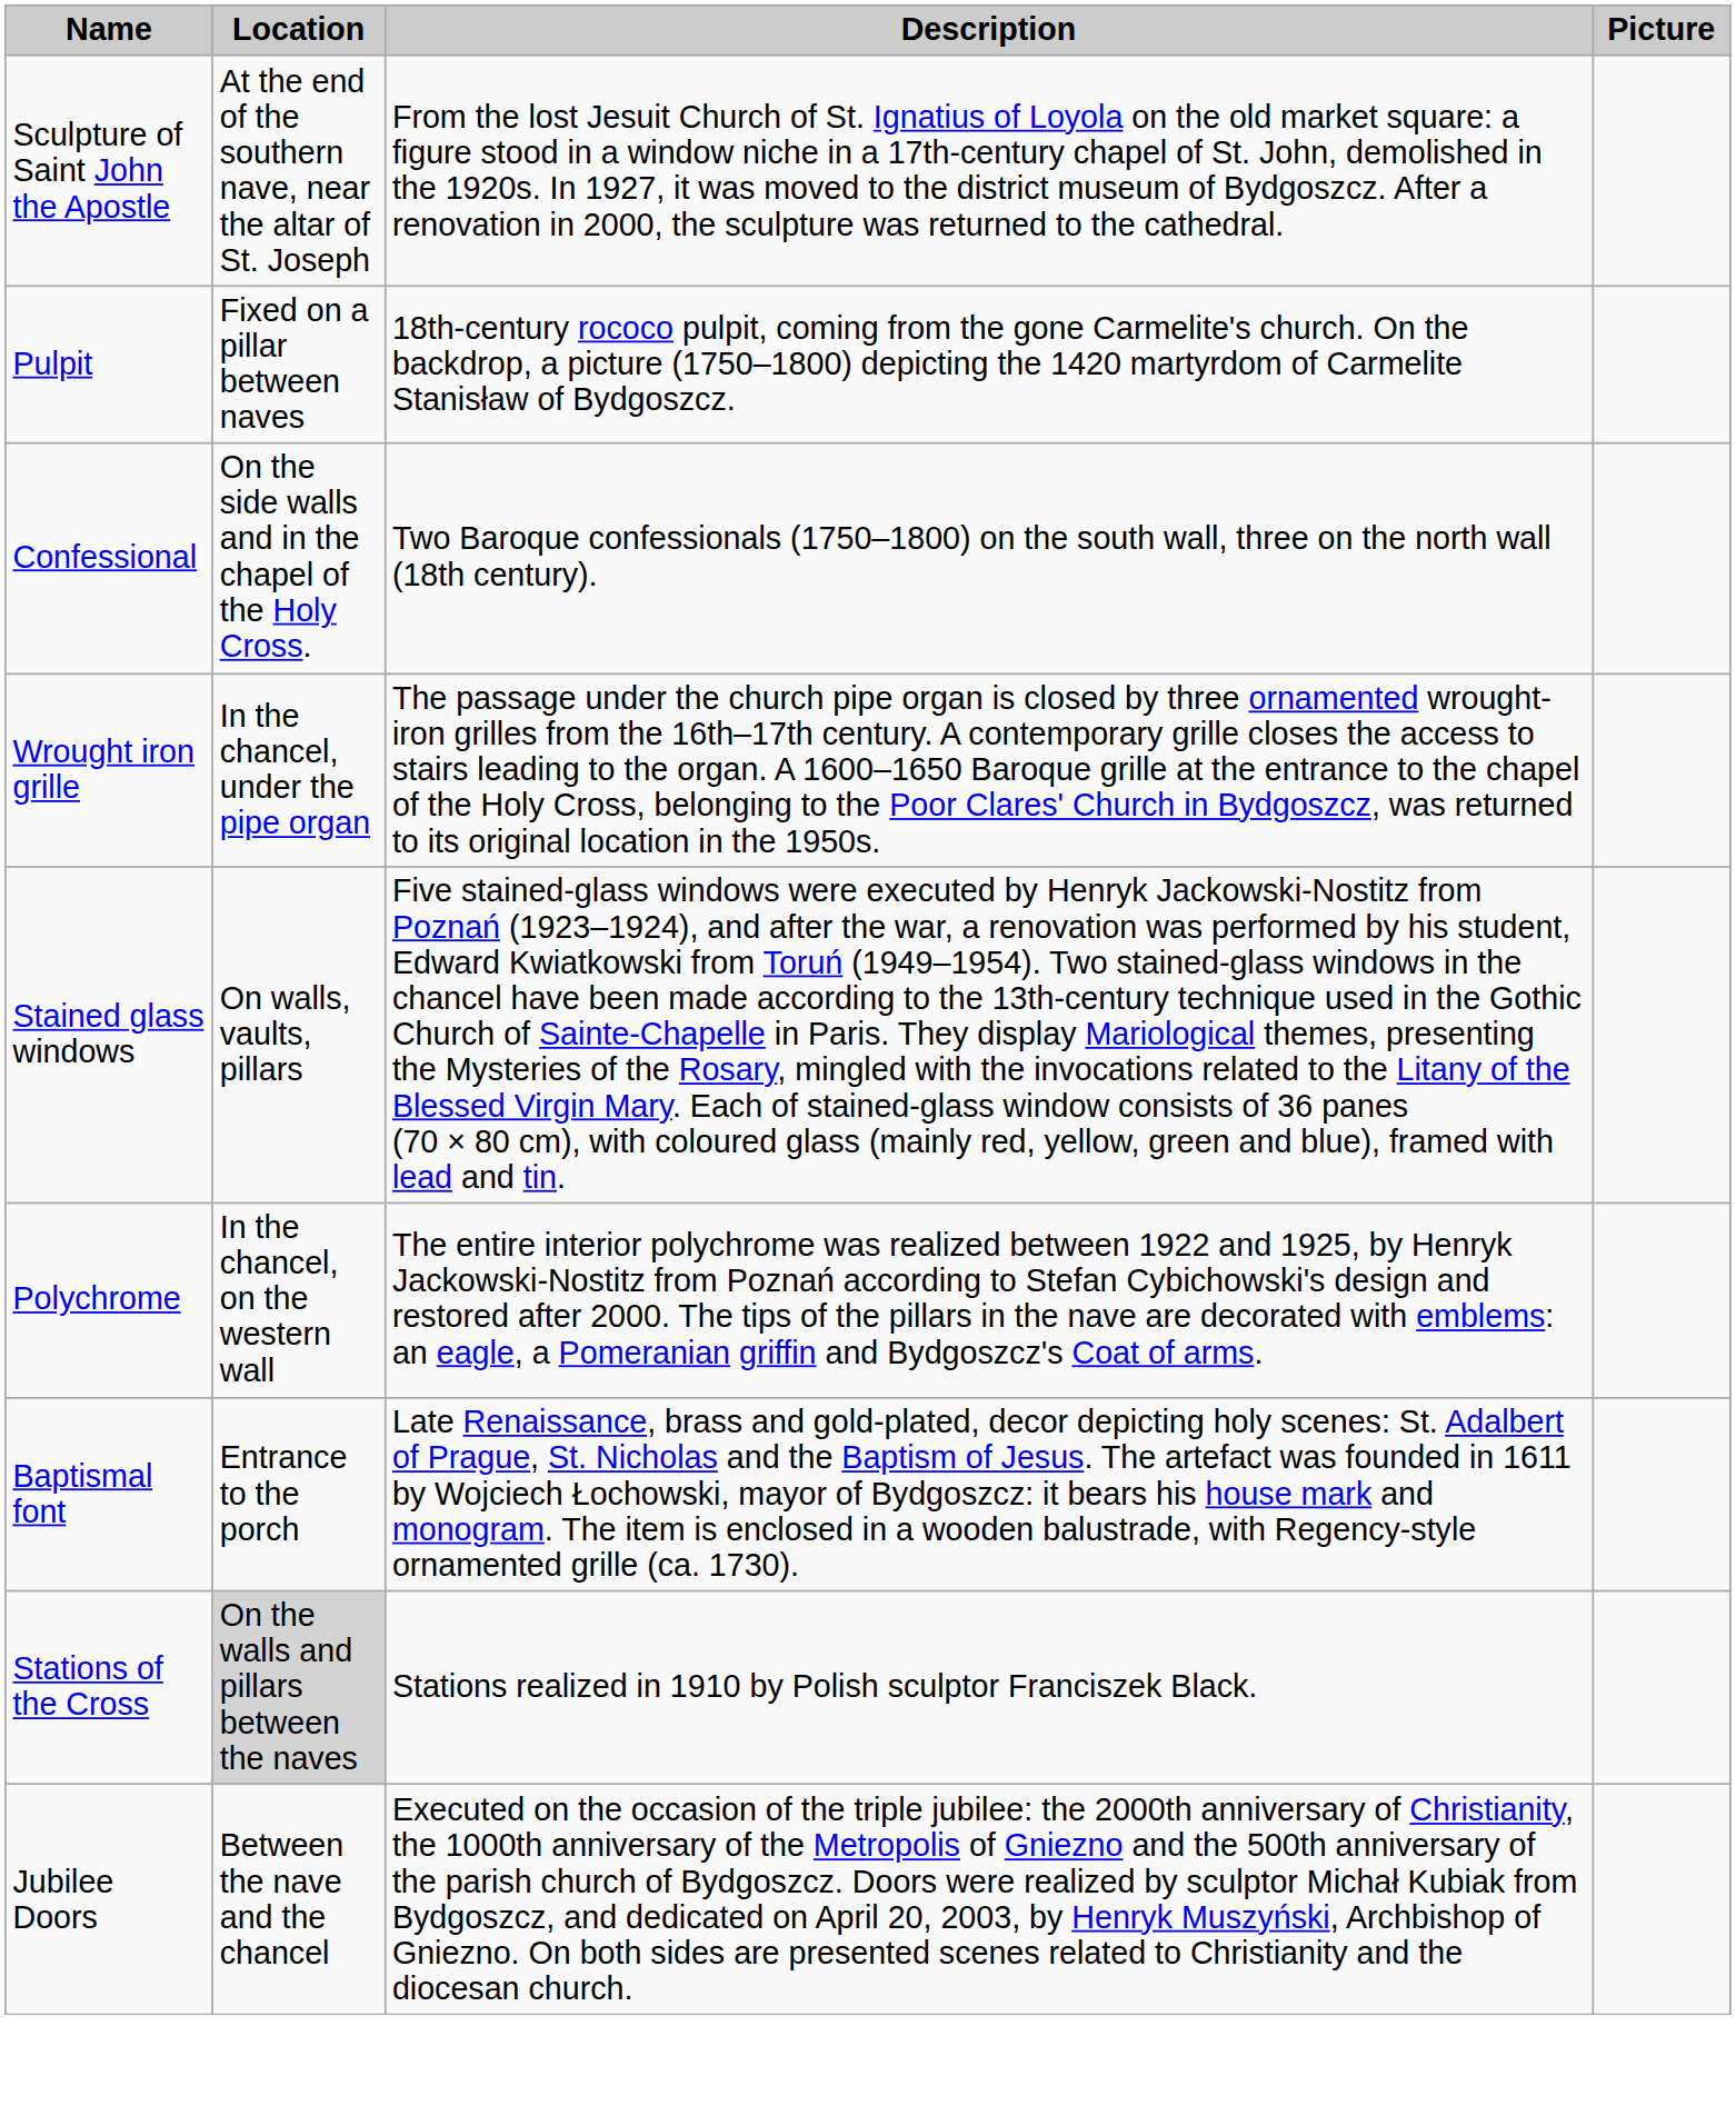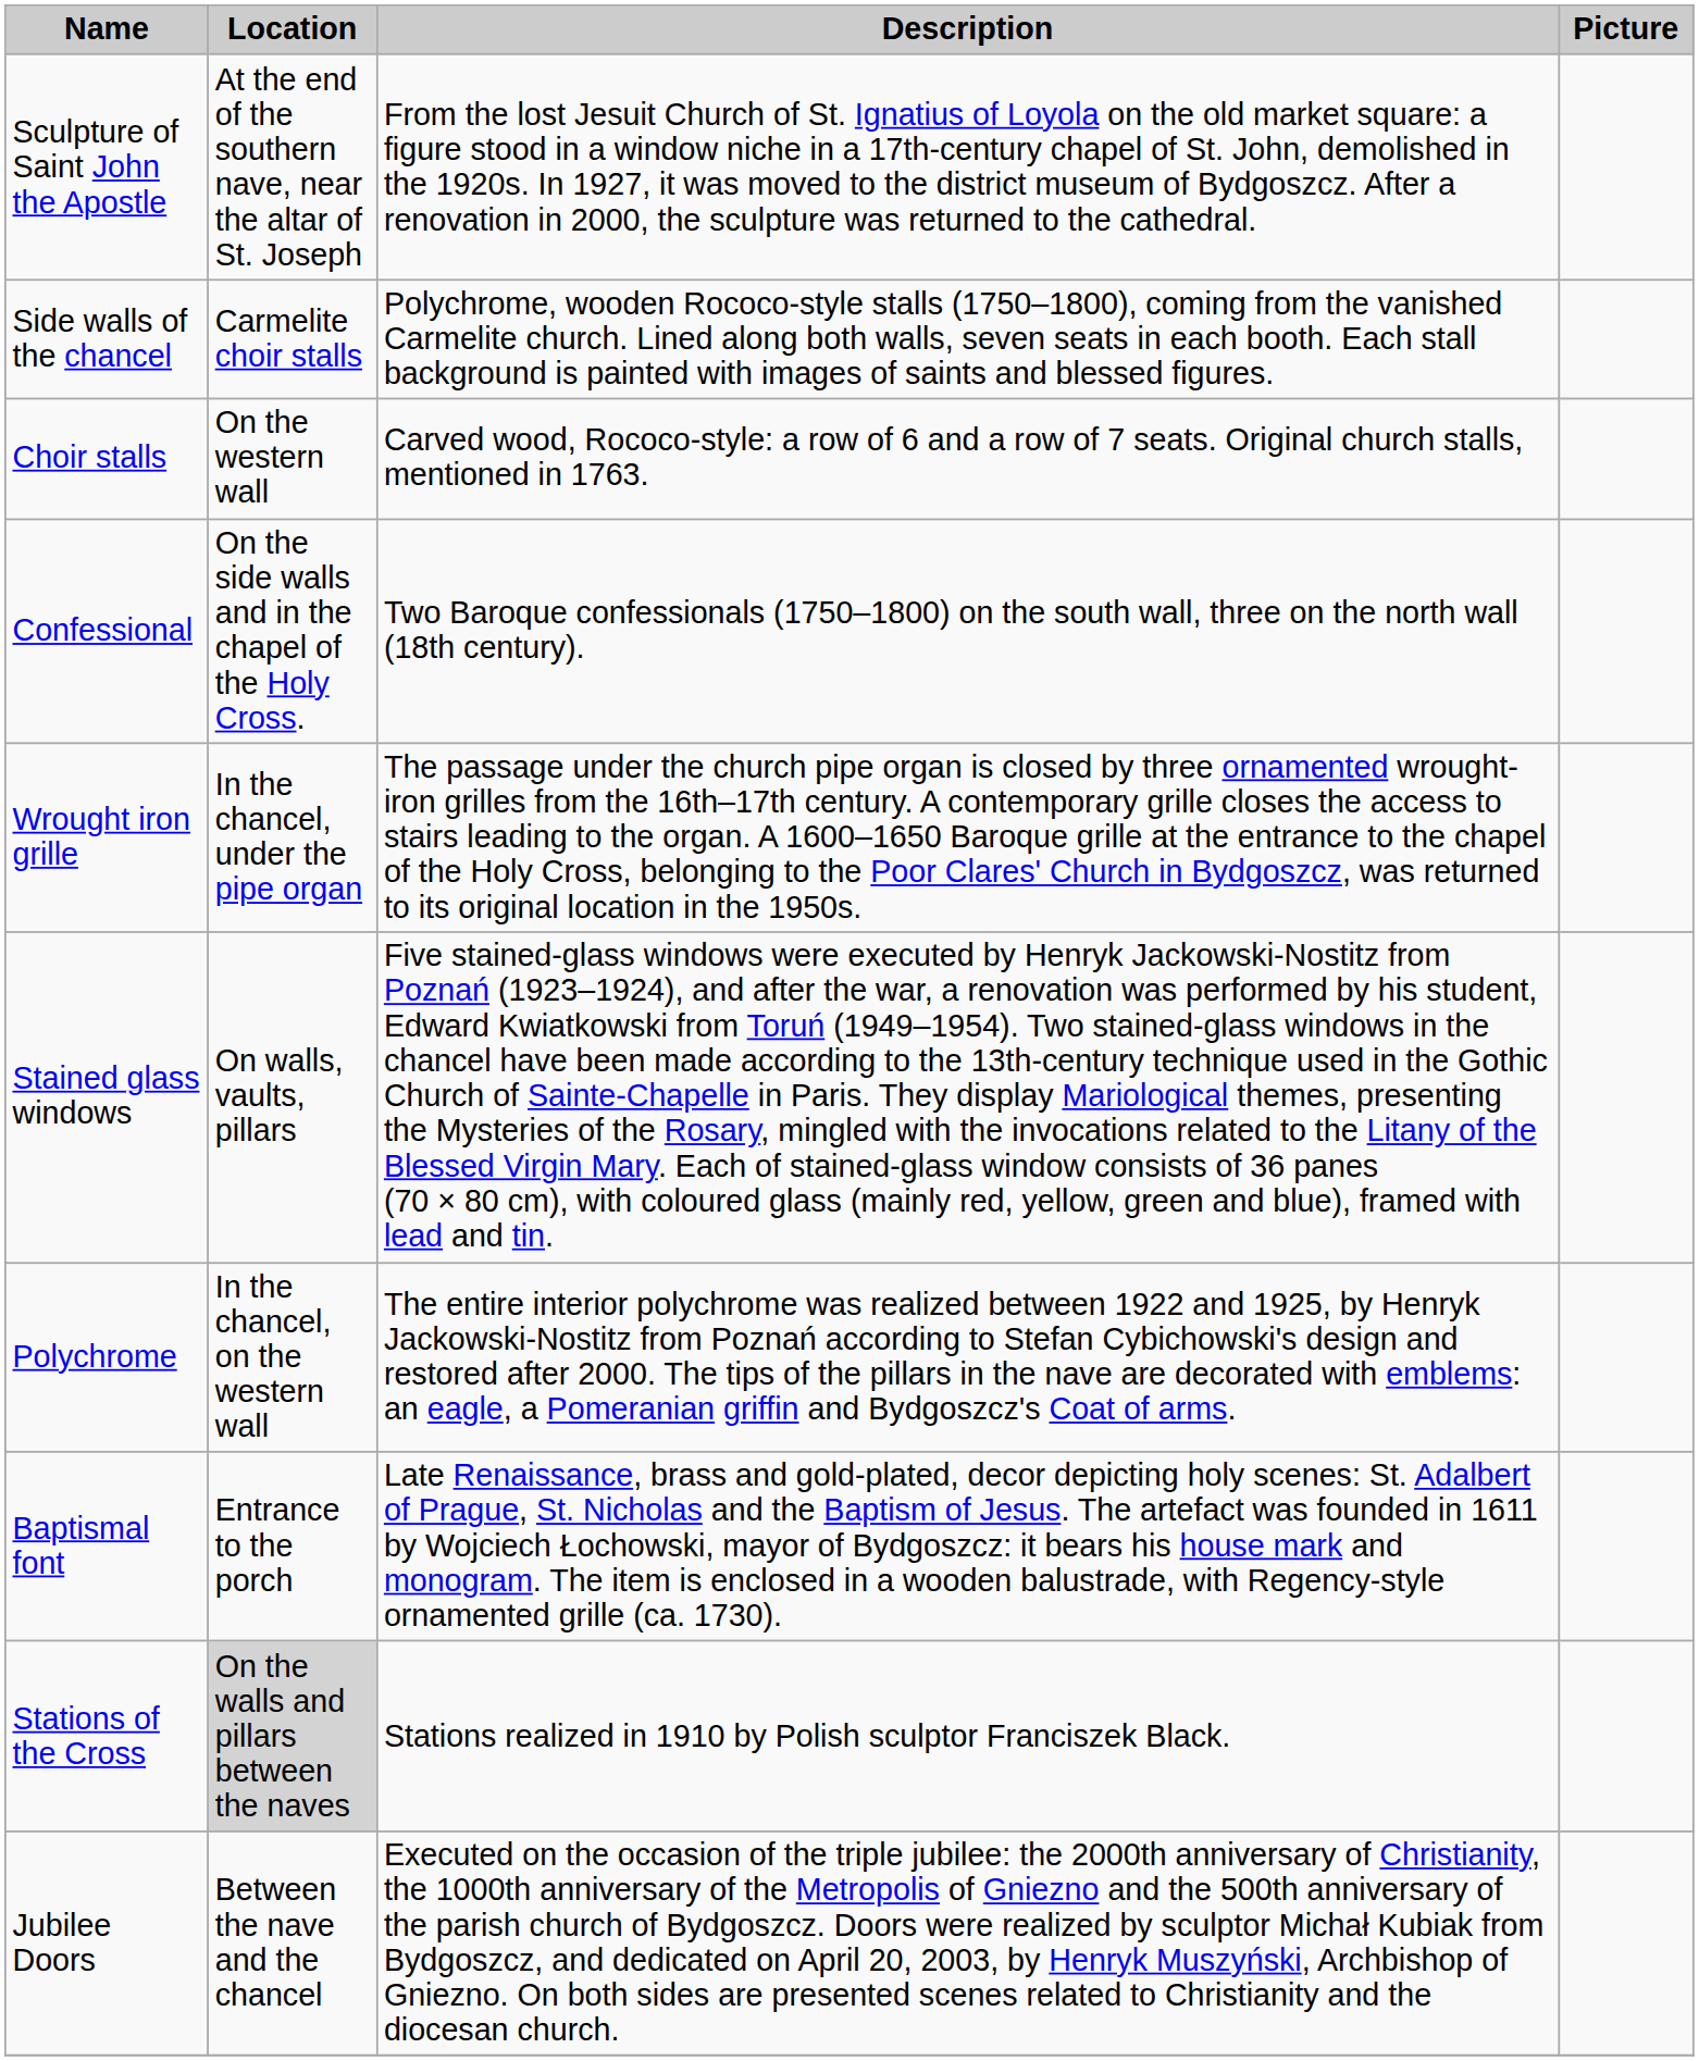 <table class="wikitable" width="">
 <tr align="center" bgcolor="#CCCCCC">
 <td width=12%><strong>Name</strong></td>
 <td width=10%><strong>Location</strong></td>
 <td width=70%><strong>Description</strong></td>
 <td width=8%><strong>Picture</strong></td>
 </tr>
 <tr ----bgcolor="#EFEFEF">
 <td>Sculpture of Saint <a href='#'>John the Apostle</a></td>
 <td>At the end of the southern nave, near the altar of St. Joseph</td>
 <td>From the lost Jesuit Church of St. <a href='#'>Ignatius of Loyola</a> on the old market square: a figure stood in a window niche in a 17th-century chapel of St. John, demolished in the 1920s. In 1927, it was moved to the district museum of Bydgoszcz. After a renovation in 2000, the sculpture was returned to the cathedral.</td>
 <td></td>
 </tr>
+<tr ----bgcolor="#EFEFEF">
+<td>Side walls of the <a href='#'>chancel</a></td>
+<td>Carmelite <a href='#'>choir stalls</a></td>
+<td>Polychrome, wooden Rococo-style stalls (1750–1800), coming from the vanished Carmelite church. Lined along both walls, seven seats in each booth. Each stall background is painted with images of saints and blessed figures.</td>
+<td></td>
+</tr>
 <tr ---->
-<td><a href='#'>Pulpit</a></td>
-<td>Fixed on a pillar between naves</td>
-<td>18th-century <a href='#'>rococo</a> pulpit, coming from the gone Carmelite's church. On the backdrop, a picture (1750–1800) depicting the 1420 martyrdom of Carmelite Stanisław of Bydgoszcz.</td>
+<td><a href='#'>Choir stalls</a></td>
+<td>On the western wall</td>
+<td>Carved wood, Rococo-style: a row of 6 and a row of 7 seats. Original church stalls, mentioned in 1763.</td>
 <td></td>
 </tr>
 <tr ----bgcolor="#EFEFEF">
 <td><a href='#'>Confessional</a></td>
 <td>On the side walls and in the chapel of the <a href='#'>Holy Cross</a>.</td>
 <td>Two Baroque confessionals (1750–1800) on the south wall, three on the north wall (18th century).</td>
 <td></td>
 </tr>
 <tr ---->
 <td><a href='#'>Wrought iron</a> <a href='#'>grille</a></td>
 <td>In the chancel, under the <a href='#'>pipe organ</a></td>
 <td>The passage under the church pipe organ is closed by three <a href='#'>ornamented</a> wrought-iron grilles from the 16th–17th century. A contemporary grille closes the access to stairs leading to the organ. A 1600–1650 Baroque grille at the entrance to the chapel of the Holy Cross, belonging to the <a href='#'>Poor Clares' Church in Bydgoszcz</a>, was returned to its original location in the 1950s.</td>
 <td></td>
 </tr>
 <tr ----bgcolor="#EFEFEF">
 <td><a href='#'>Stained glass</a> windows</td>
 <td>On walls, vaults, pillars</td>
 <td>Five stained-glass windows were executed by Henryk Jackowski-Nostitz from <a href='#'>Poznań</a> (1923–1924), and after the war, a renovation was performed by his student, Edward Kwiatkowski from <a href='#'>Toruń</a> (1949–1954). Two stained-glass windows in the chancel have been made according to the 13th-century technique used in the Gothic Church of <a href='#'>Sainte-Chapelle</a> in Paris. They display <a href='#'>Mariological</a> themes, presenting the Mysteries of the <a href='#'>Rosary</a>, mingled with the invocations related to the <a href='#'>Litany of the Blessed Virgin Mary</a>. Each of stained-glass window consists of 36 panes (70 × 80 cm), with coloured glass (mainly red, yellow, green and blue), framed with <a href='#'>lead</a> and <a href='#'>tin</a>.</td>
 <td></td>
 </tr>
 <tr ---->
 <td><a href='#'>Polychrome</a></td>
 <td>In the chancel, on the western wall</td>
 <td>The entire interior polychrome was realized between 1922 and 1925, by Henryk Jackowski-Nostitz from Poznań according to Stefan Cybichowski's design and restored after 2000. The tips of the pillars in the nave are decorated with <a href='#'>emblems</a>: an <a href='#'>eagle</a>, a <a href='#'>Pomeranian</a> <a href='#'>griffin</a> and Bydgoszcz's <a href='#'>Coat of arms</a>.</td>
 <td></td>
 </tr>
 <tr ----bgcolor="#EFEFEF">
 <td><a href='#'>Baptismal font</a></td>
 <td>Entrance to the porch</td>
 <td>Late <a href='#'>Renaissance</a>, brass and gold-plated, decor depicting holy scenes: St. <a href='#'>Adalbert of Prague</a>, <a href='#'>St. Nicholas</a> and the <a href='#'>Baptism of Jesus</a>. The artefact was founded in 1611 by Wojciech Łochowski, mayor of Bydgoszcz: it bears his <a href='#'>house mark</a> and <a href='#'>monogram</a>. The item is enclosed in a wooden balustrade, with Regency-style ornamented grille (ca. 1730).</td>
 <td></td>
 </tr>
 <tr ---->
 <td><a href='#'>Stations of the Cross</a></td>
 <td style="background: lightgrey;">On the walls and pillars between the naves</td>
 <td>Stations realized in 1910 by Polish sculptor Franciszek Black.</td>
 <td></td>
 </tr>
 <tr ----bgcolor="#EFEFEF">
 <td>Jubilee Doors</td>
 <td>Between the nave and the chancel</td>
 <td>Executed on the occasion of the triple jubilee: the 2000th anniversary of <a href='#'>Christianity</a>, the 1000th anniversary of the <a href='#'>Metropolis</a> of <a href='#'>Gniezno</a> and the 500th anniversary of the parish church of Bydgoszcz. Doors were realized by sculptor Michał Kubiak from Bydgoszcz, and dedicated on April 20, 2003, by <a href='#'>Henryk Muszyński</a>, Archbishop of Gniezno. On both sides are presented scenes related to Christianity and the diocesan church.</td>
 <td></td>
 </tr>
 <tr ---->
 </tr>
 </table>
